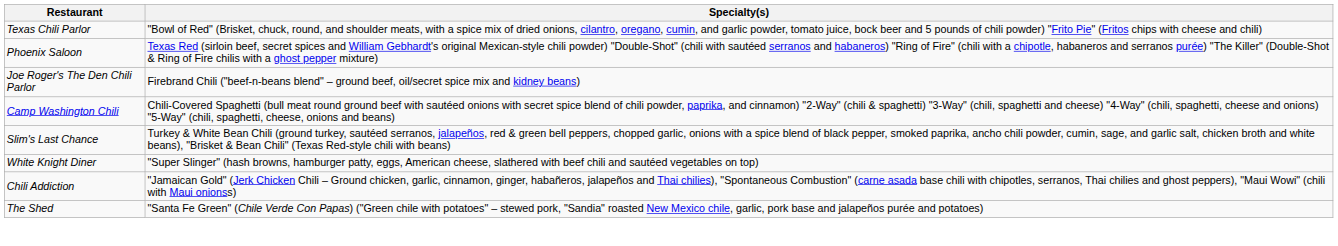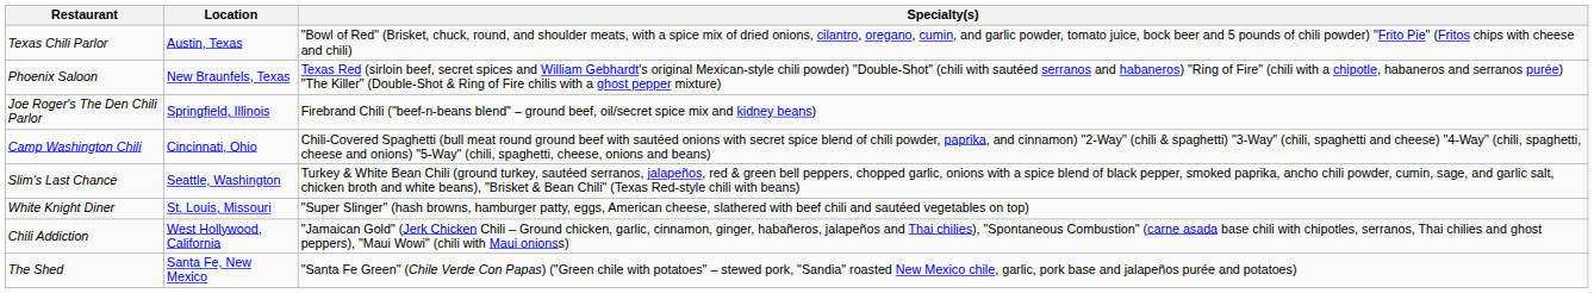 <table class="wikitable" style="width:100%;">
 <tr>
 <th>Restaurant</th>
+<th>Location</th>
 <th>Specialty(s)</th>
 </tr>
 <tr>
 <td><em>Texas Chili Parlor</em></td>
+<td><a href='#'>Austin, Texas</a></td>
 <td>"Bowl of Red" (Brisket, chuck, round, and shoulder meats, with a spice mix of dried onions, <a href='#'>cilantro</a>, <a href='#'>oregano</a>, <a href='#'>cumin</a>, and garlic powder, tomato juice, bock beer and 5 pounds of chili powder) "<a href='#'>Frito Pie</a>" (<a href='#'>Fritos</a> chips with cheese and chili)</td>
 </tr>
 <tr>
 <td><em>Phoenix Saloon</em></td>
+<td><a href='#'>New Braunfels, Texas</a></td>
 <td><a href='#'>Texas Red</a> (sirloin beef, secret spices and <a href='#'>William Gebhardt</a>'s original Mexican-style chili powder) "Double-Shot" (chili with sautéed <a href='#'>serranos</a> and <a href='#'>habaneros</a>) "Ring of Fire" (chili with a <a href='#'>chipotle</a>, habaneros and serranos <a href='#'>purée</a>) "The Killer" (Double-Shot & Ring of Fire chilis with a <a href='#'>ghost pepper</a> mixture)</td>
 </tr>
 <tr>
 <td><em>Joe Roger's The Den Chili Parlor</em></td>
+<td><a href='#'>Springfield, Illinois</a></td>
 <td>Firebrand Chili ("beef-n-beans blend" – ground beef, oil/secret spice mix and <a href='#'>kidney beans</a>)</td>
 </tr>
 <tr>
 <td><em><a href='#'>Camp Washington Chili</a></em></td>
+<td><a href='#'>Cincinnati, Ohio</a></td>
 <td>Chili-Covered Spaghetti (bull meat round ground beef with sautéed onions with secret spice blend of chili powder, <a href='#'>paprika</a>, and cinnamon) "2-Way" (chili & spaghetti) "3-Way" (chili, spaghetti and cheese) "4-Way" (chili, spaghetti, cheese and onions) "5-Way" (chili, spaghetti, cheese, onions and beans)</td>
 </tr>
 <tr>
 <td><em>Slim's Last Chance</em></td>
+<td><a href='#'>Seattle, Washington</a></td>
 <td>Turkey & White Bean Chili (ground turkey, sautéed serranos, <a href='#'>jalapeños</a>, red & green bell peppers, chopped garlic, onions with a spice blend of black pepper, smoked paprika, ancho chili powder, cumin, sage, and garlic salt, chicken broth and white beans), "Brisket & Bean Chili" (Texas Red-style chili with beans)</td>
 </tr>
 <tr>
 <td><em>White Knight Diner</em></td>
+<td><a href='#'>St. Louis, Missouri</a></td>
 <td>"Super Slinger" (hash browns, hamburger patty, eggs, American cheese, slathered with beef chili and sautéed vegetables on top)</td>
 </tr>
 <tr>
 <td><em>Chili Addiction</em></td>
+<td><a href='#'>West Hollywood, California</a></td>
 <td>"Jamaican Gold" (<a href='#'>Jerk Chicken</a> Chili – Ground chicken, garlic, cinnamon, ginger, habañeros, jalapeños and <a href='#'>Thai chilies</a>), "Spontaneous Combustion" (<a href='#'>carne asada</a> base chili with chipotles, serranos, Thai chilies and ghost peppers), "Maui Wowi" (chili with <a href='#'>Maui onions</a>s)</td>
 </tr>
 <tr>
 <td><em>The Shed</em></td>
+<td><a href='#'>Santa Fe, New Mexico</a></td>
 <td>"Santa Fe Green" (<em>Chile Verde Con Papas</em>) ("Green chile with potatoes" – stewed pork, "Sandia" roasted <a href='#'>New Mexico chile</a>, garlic, pork base and jalapeños purée and potatoes)</td>
 </tr>
 </table>
